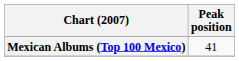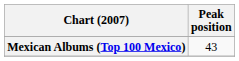 <table class="wikitable sortable plainrowheaders">
 <tr>
 <th scope="col">Chart (2007)</th>
 <th scope="col">Peak<br>position</th>
 </tr>
 <tr>
 </tr>
 <tr>
 </tr>
 <tr>
 </tr>
 <tr>
 </tr>
 <tr>
 </tr>
 <tr>
 </tr>
 <tr>
 </tr>
 <tr>
 </tr>
 <tr>
 </tr>
 <tr>
 </tr>
 <tr>
 </tr>
 <tr>
 </tr>
 <tr>
 <th scope="row">Mexican Albums (<a href='#'>Top 100 Mexico</a>)</th>
-<td align="center">41</td>
+<td align="center">43</td>
 </tr>
 <tr>
 </tr>
 <tr>
 </tr>
 <tr>
 </tr>
 <tr>
 </tr>
 <tr>
 </tr>
 <tr>
 </tr>
 <tr>
 </tr>
 <tr>
 </tr>
 <tr>
 </tr>
 <tr>
 </tr>
 </table>
